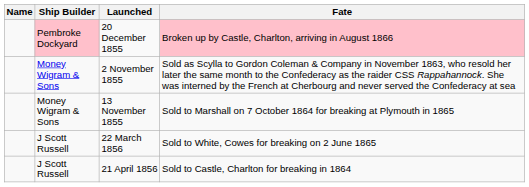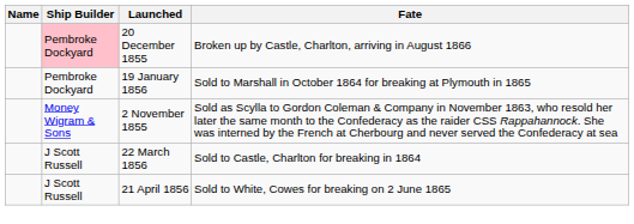 <table class="wikitable" style="text-align:left">
 <tr>
 <th>Name</th>
 <th>Ship Builder</th>
 <th>Launched</th>
 <th>Fate</th>
 </tr>
 <tr>
 <td></td>
 <td style="background: pink;">Pembroke Dockyard</td>
 <td>20 December 1855</td>
-<td style="background: pink;">Broken up by Castle, Charlton, arriving in August 1866</td>
+<td>Broken up by Castle, Charlton, arriving in August 1866</td>
+</tr>
+<tr>
+<td></td>
+<td>Pembroke Dockyard</td>
+<td>19 January 1856</td>
+<td>Sold to Marshall in October 1864 for breaking at Plymouth in 1865</td>
 </tr>
 <tr>
 <td></td>
 <td><a href='#'>Money Wigram & Sons</a></td>
 <td>2 November 1855</td>
 <td>Sold as Scylla to Gordon Coleman & Company in November 1863, who resold her later the same month to the Confederacy as the raider CSS <em>Rappahannock</em>. She was interned by the French at Cherbourg and never served the Confederacy at sea</td>
 </tr>
 <tr>
 <td></td>
-<td>Money Wigram & Sons</td>
-<td>13 November 1855</td>
-<td>Sold to Marshall on 7 October 1864 for breaking at Plymouth in 1865</td>
-</tr>
-<tr>
-<td></td>
 <td>J Scott Russell</td>
 <td>22 March 1856</td>
-<td>Sold to White, Cowes for breaking on 2 June 1865</td>
+<td>Sold to Castle, Charlton for breaking in 1864</td>
 </tr>
 <tr>
 <td></td>
 <td>J Scott Russell</td>
 <td>21 April 1856</td>
-<td>Sold to Castle, Charlton for breaking in 1864</td>
+<td>Sold to White, Cowes for breaking on 2 June 1865</td>
 </tr>
 </table>
